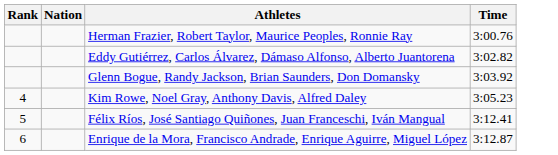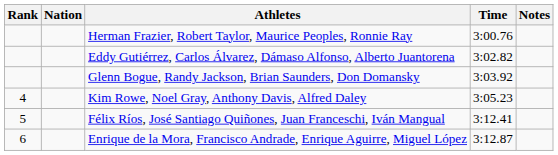 <table class="wikitable sortable" style="text-align:center">
 <tr>
 <th>Rank</th>
 <th>Nation</th>
 <th>Athletes</th>
 <th>Time</th>
+<th>Notes</th>
 </tr>
 <tr>
 <td></td>
 <td align=left></td>
 <td align=left><a href='#'>Herman Frazier</a>, <a href='#'>Robert Taylor</a>, <a href='#'>Maurice Peoples</a>, <a href='#'>Ronnie Ray</a></td>
 <td>3:00.76</td>
+<td></td>
 </tr>
 <tr>
 <td></td>
 <td align=left></td>
 <td align=left><a href='#'>Eddy Gutiérrez</a>, <a href='#'>Carlos Álvarez</a>, <a href='#'>Dámaso Alfonso</a>, <a href='#'>Alberto Juantorena</a></td>
 <td>3:02.82</td>
+<td></td>
 </tr>
 <tr>
 <td></td>
 <td align=left></td>
 <td align=left><a href='#'>Glenn Bogue</a>, <a href='#'>Randy Jackson</a>, <a href='#'>Brian Saunders</a>, <a href='#'>Don Domansky</a></td>
 <td>3:03.92</td>
+<td></td>
 </tr>
 <tr>
 <td>4</td>
 <td align=left></td>
 <td align=left><a href='#'>Kim Rowe</a>, <a href='#'>Noel Gray</a>, <a href='#'>Anthony Davis</a>, <a href='#'>Alfred Daley</a></td>
 <td>3:05.23</td>
+<td></td>
 </tr>
 <tr>
 <td>5</td>
 <td align=left></td>
 <td align=left><a href='#'>Félix Ríos</a>, <a href='#'>José Santiago Quiñones</a>, <a href='#'>Juan Franceschi</a>, <a href='#'>Iván Mangual</a></td>
 <td>3:12.41</td>
+<td></td>
 </tr>
 <tr>
 <td>6</td>
 <td align=left></td>
 <td align=left><a href='#'>Enrique de la Mora</a>, <a href='#'>Francisco Andrade</a>, <a href='#'>Enrique Aguirre</a>, <a href='#'>Miguel López</a></td>
 <td>3:12.87</td>
+<td></td>
 </tr>
 </table>
